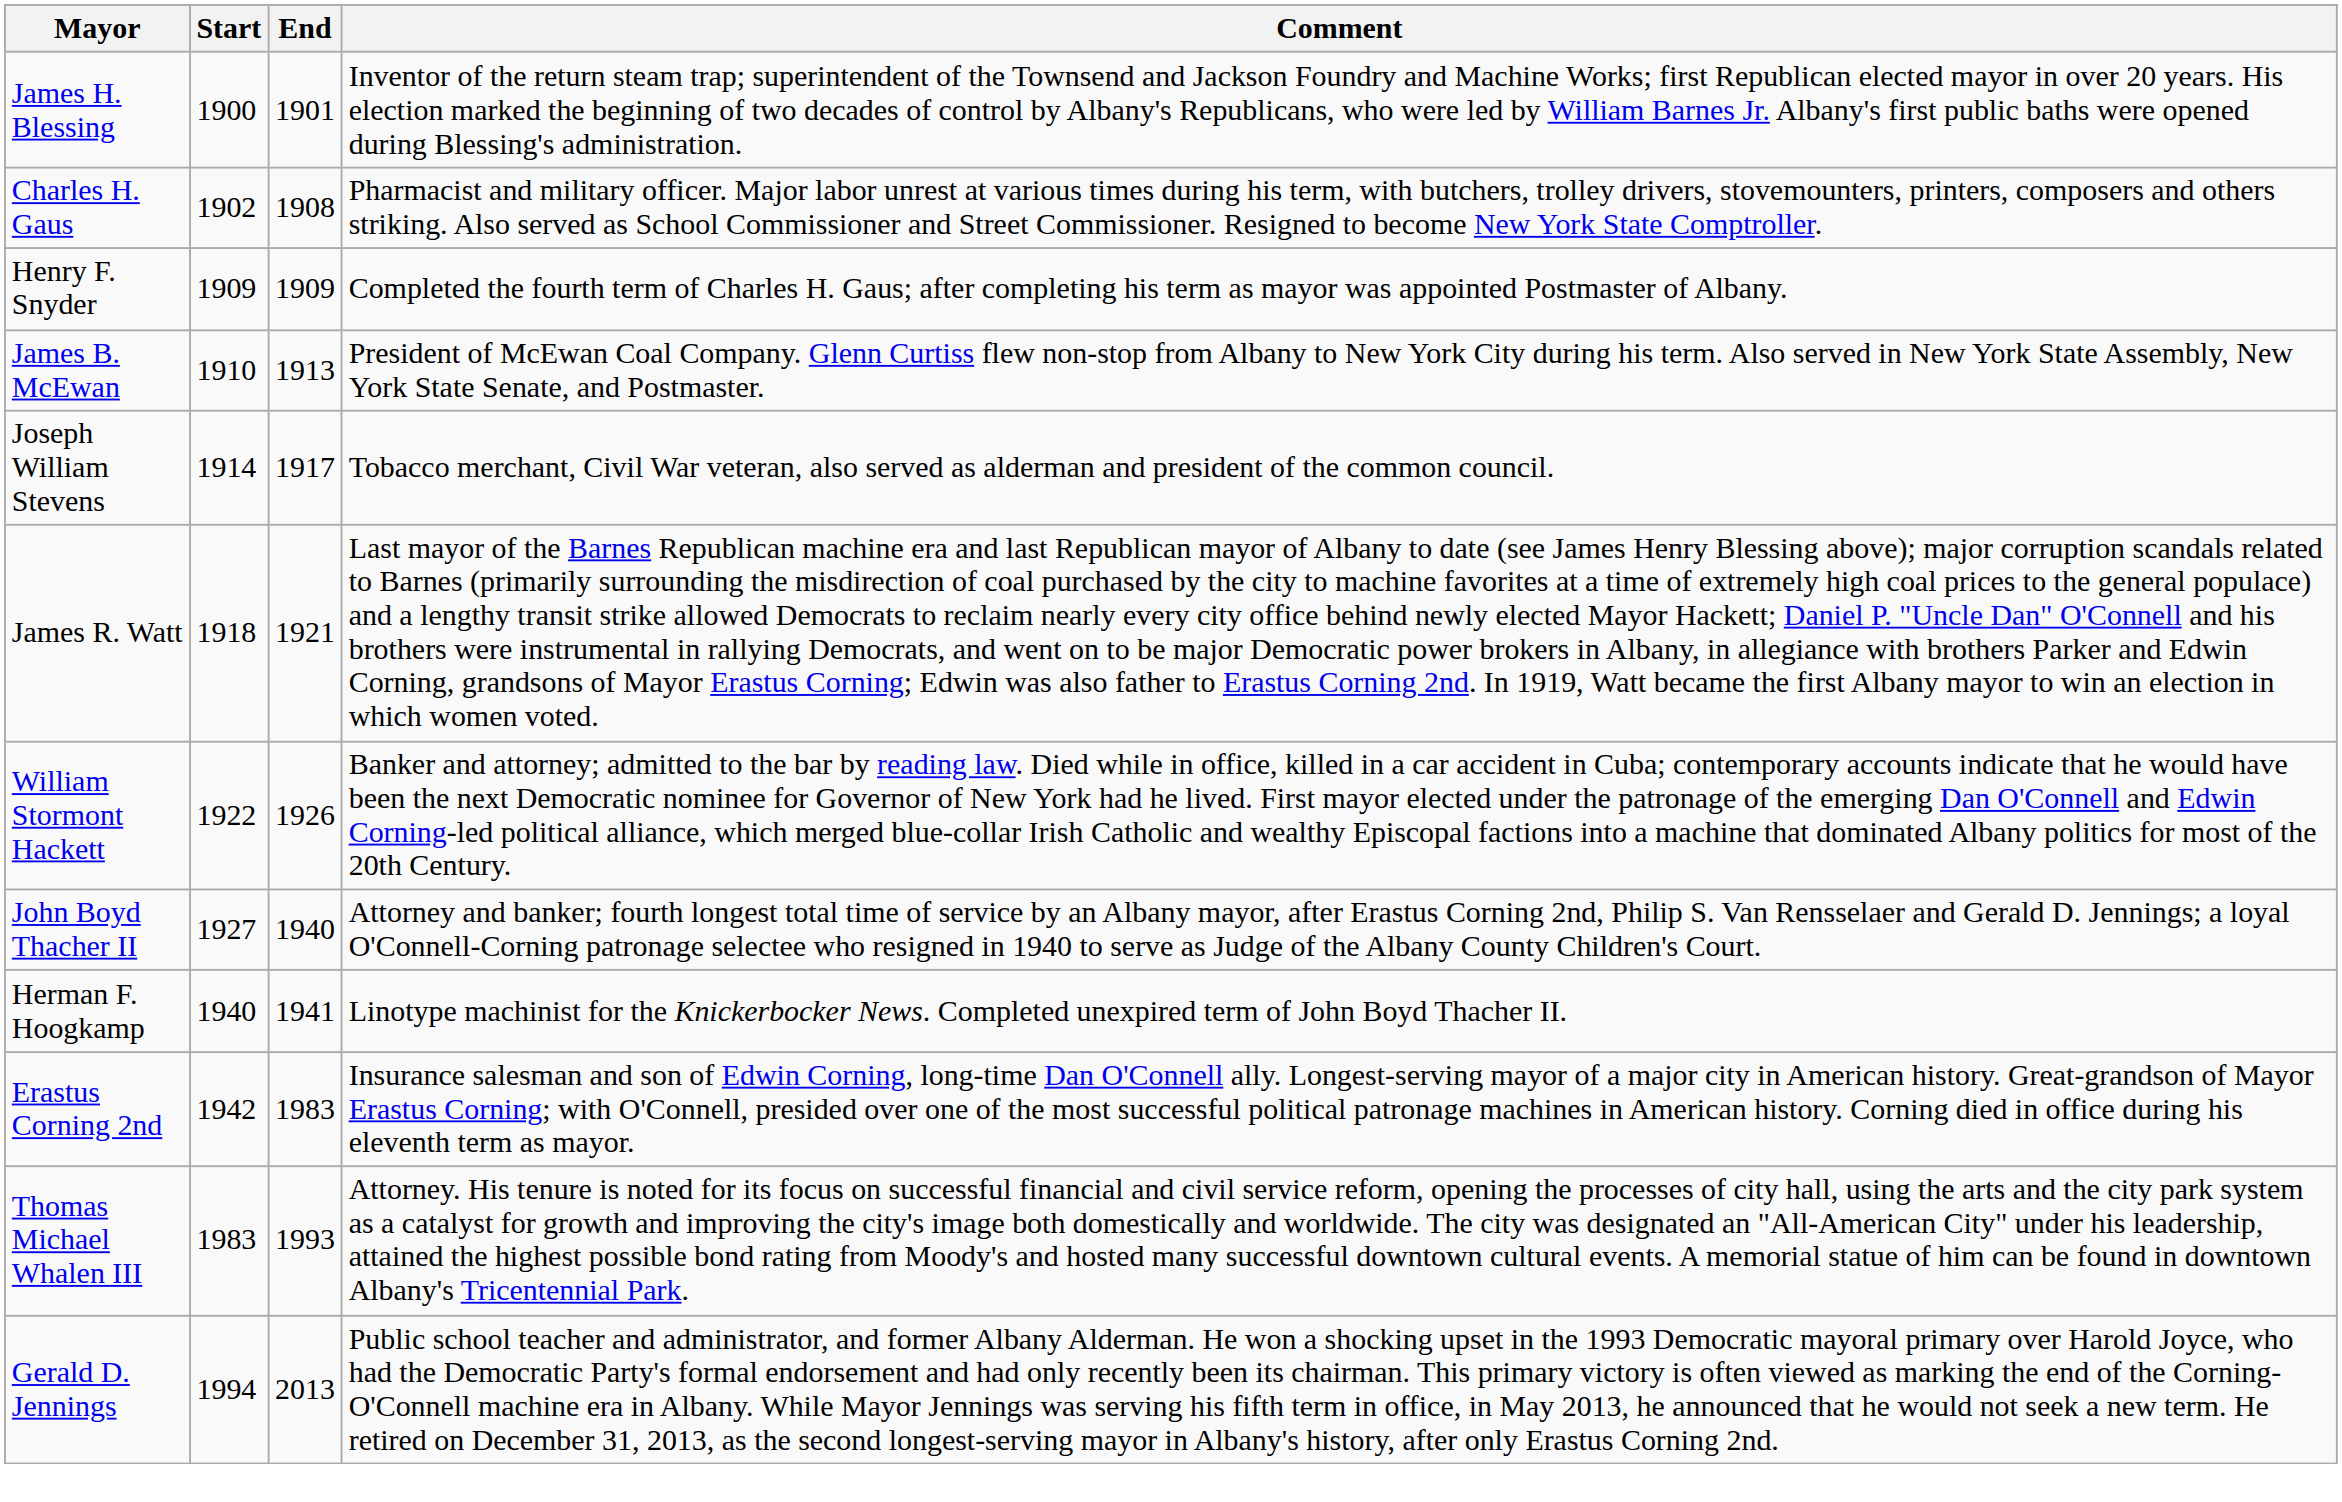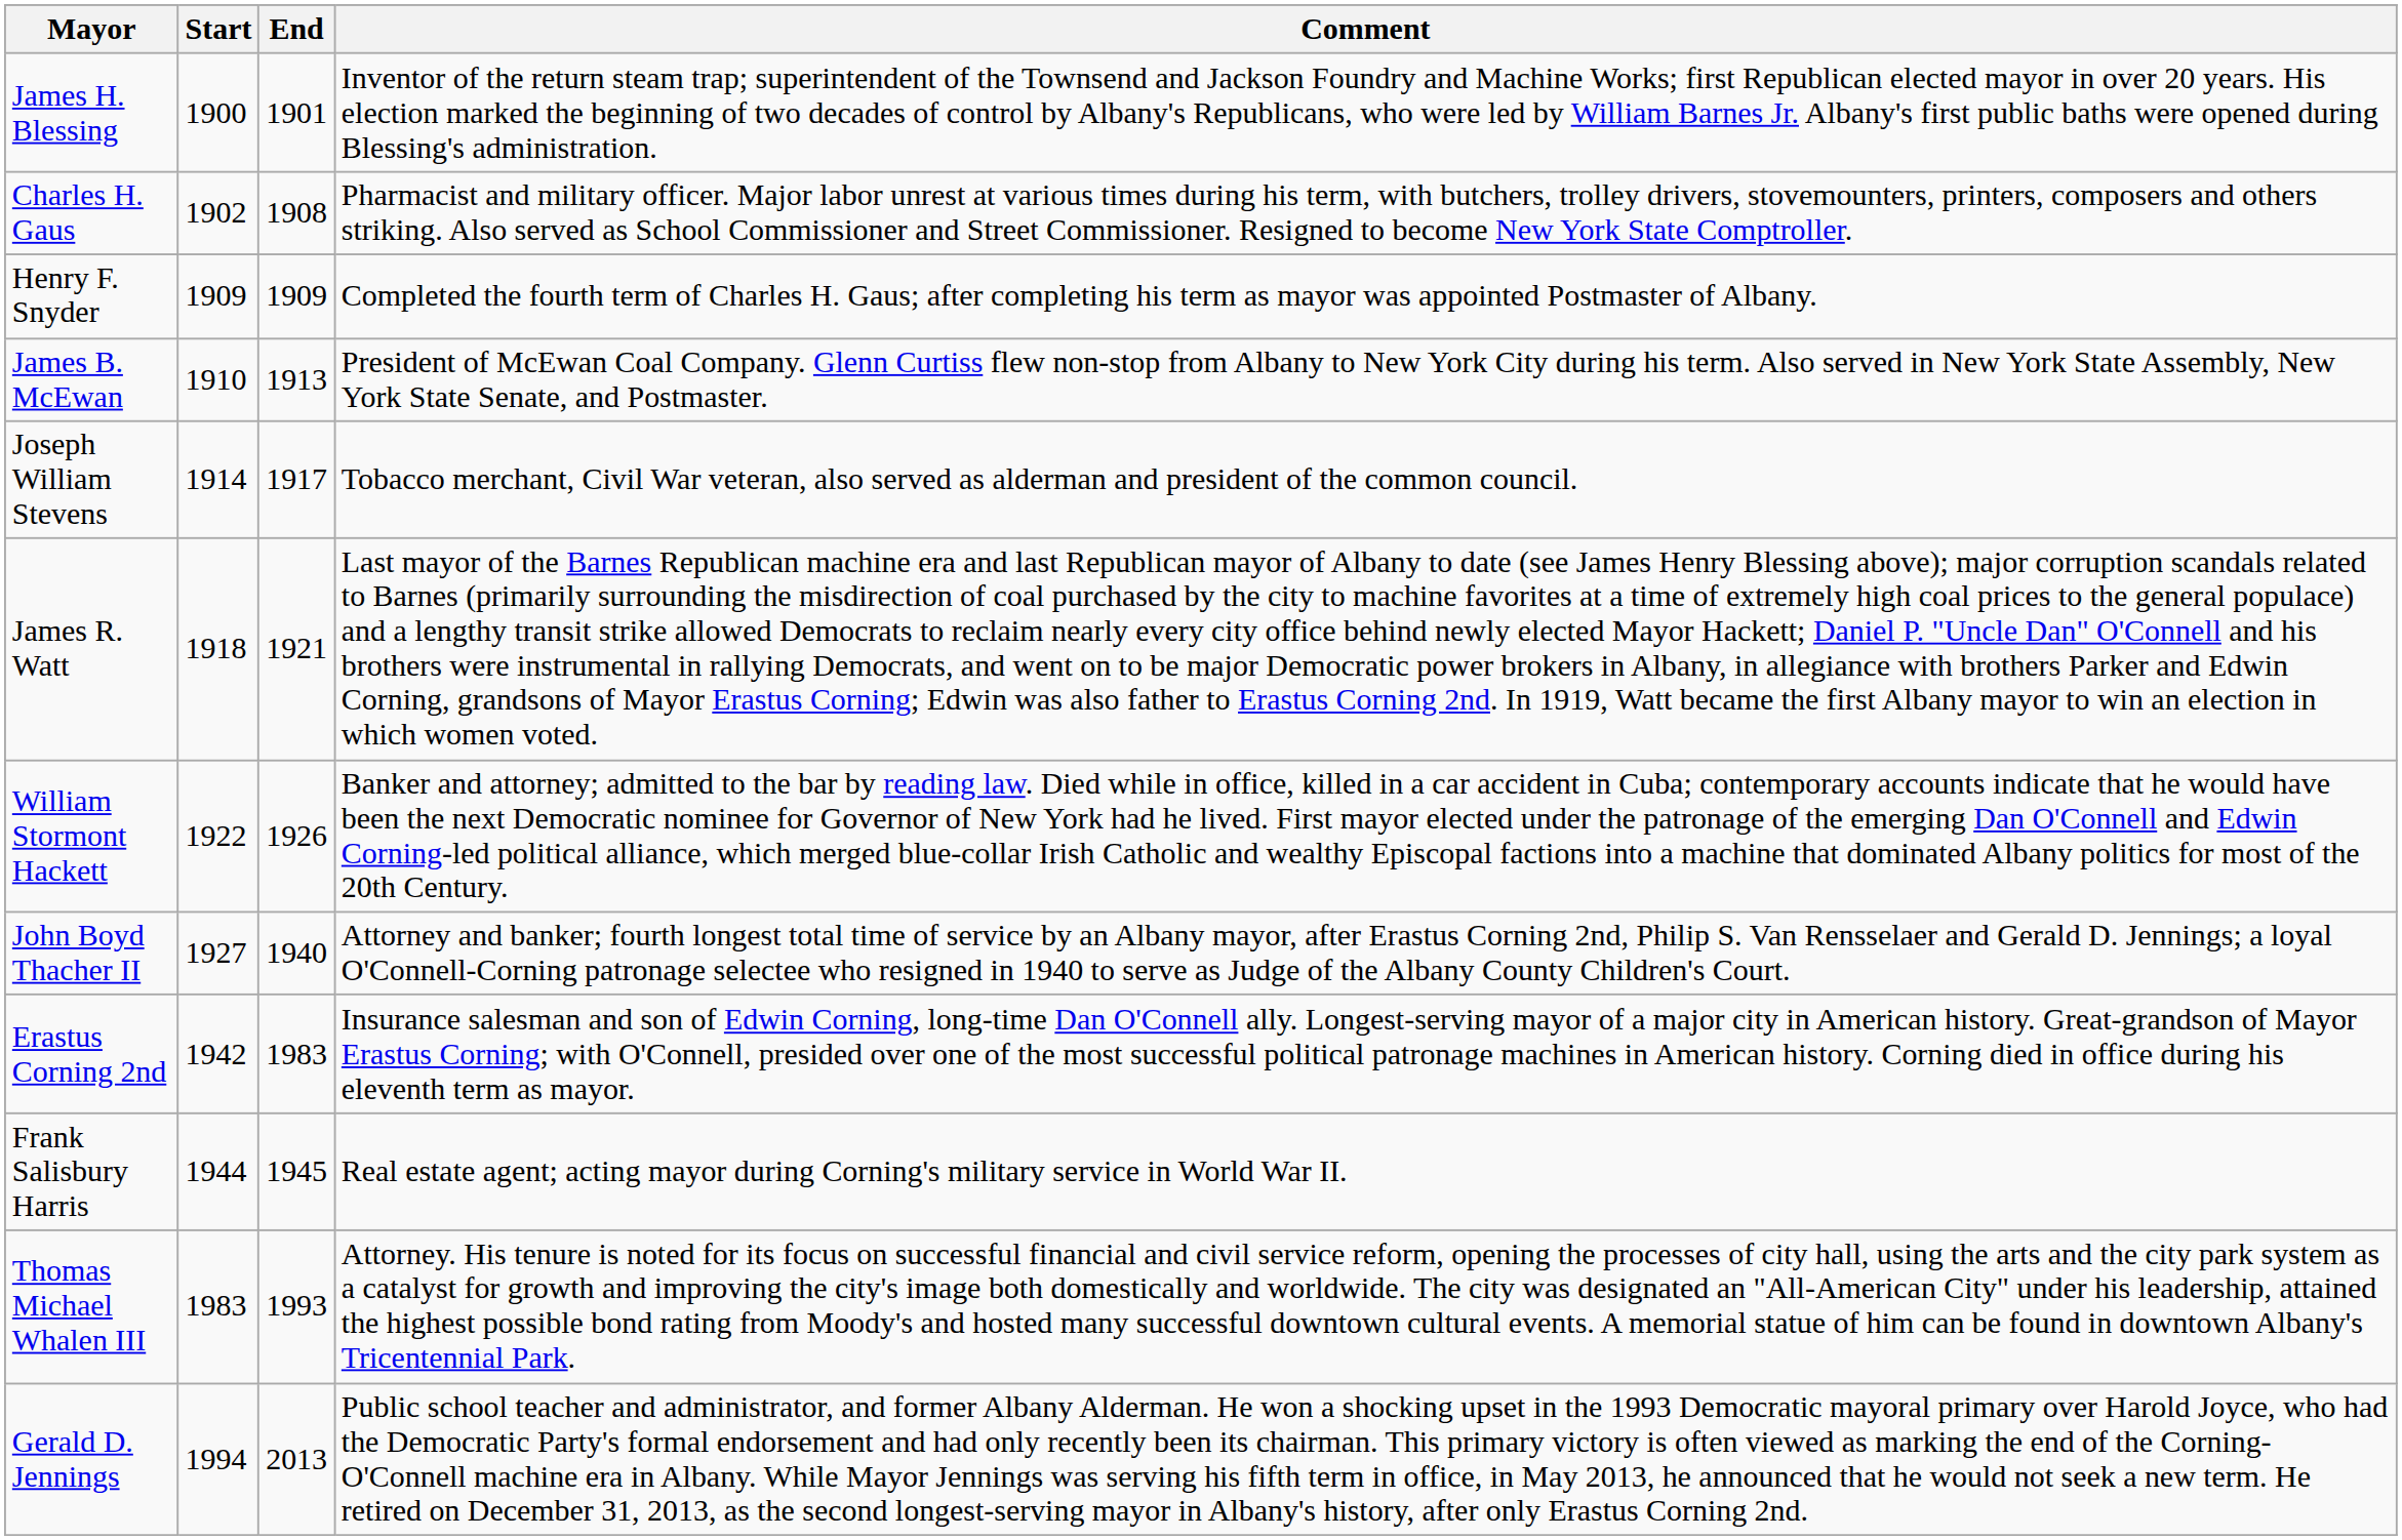 <table class="wikitable">
 <tr>
 <th>Mayor</th>
 <th>Start</th>
 <th>End</th>
 <th>Comment</th>
 </tr>
 <tr>
 <td><a href='#'>James H. Blessing</a></td>
 <td>1900</td>
 <td>1901</td>
 <td>Inventor of the return steam trap; superintendent of the Townsend and Jackson Foundry and Machine Works; first Republican elected mayor in over 20 years. His election marked the beginning of two decades of control by Albany's Republicans, who were led by <a href='#'>William Barnes Jr.</a> Albany's first public baths were opened during Blessing's administration.</td>
 </tr>
 <tr>
 <td><a href='#'>Charles H. Gaus</a></td>
 <td>1902</td>
 <td>1908</td>
 <td>Pharmacist and military officer. Major labor unrest at various times during his term, with butchers, trolley drivers, stovemounters, printers, composers and others striking. Also served as School Commissioner and Street Commissioner. Resigned to become <a href='#'>New York State Comptroller</a>.</td>
 </tr>
 <tr>
 <td>Henry F. Snyder</td>
 <td>1909</td>
 <td>1909</td>
 <td>Completed the fourth term of Charles H. Gaus; after completing his term as mayor was appointed Postmaster of Albany.</td>
 </tr>
 <tr>
 <td><a href='#'>James B. McEwan</a></td>
 <td>1910</td>
 <td>1913</td>
 <td>President of McEwan Coal Company. <a href='#'>Glenn Curtiss</a> flew non-stop from Albany to New York City during his term. Also served in New York State Assembly, New York State Senate, and Postmaster.</td>
 </tr>
 <tr>
 <td>Joseph William Stevens</td>
 <td>1914</td>
 <td>1917</td>
 <td>Tobacco merchant, Civil War veteran, also served as alderman and president of the common council.</td>
 </tr>
 <tr>
 <td>James R. Watt</td>
 <td>1918</td>
 <td>1921</td>
 <td>Last mayor of the <a href='#'>Barnes</a> Republican machine era and last Republican mayor of Albany to date (see James Henry Blessing above); major corruption scandals related to Barnes (primarily surrounding the misdirection of coal purchased by the city to machine favorites at a time of extremely high coal prices to the general populace) and a lengthy transit strike allowed Democrats to reclaim nearly every city office behind newly elected Mayor Hackett; <a href='#'>Daniel P. "Uncle Dan" O'Connell</a> and his brothers were instrumental in rallying Democrats, and went on to be major Democratic power brokers in Albany, in allegiance with brothers Parker and Edwin Corning, grandsons of Mayor <a href='#'>Erastus Corning</a>; Edwin was also father to <a href='#'>Erastus Corning 2nd</a>. In 1919, Watt became the first Albany mayor to win an election in which women voted.</td>
 </tr>
 <tr>
 <td><a href='#'>William Stormont Hackett</a></td>
 <td>1922</td>
 <td>1926</td>
 <td>Banker and attorney; admitted to the bar by <a href='#'>reading law</a>. Died while in office, killed in a car accident in Cuba; contemporary accounts indicate that he would have been the next Democratic nominee for Governor of New York had he lived. First mayor elected under the patronage of the emerging  <a href='#'>Dan O'Connell</a> and <a href='#'>Edwin Corning</a>-led political alliance, which merged blue-collar Irish Catholic and wealthy Episcopal factions into a machine that dominated Albany politics for most of the 20th Century.</td>
 </tr>
 <tr>
 <td><a href='#'>John Boyd Thacher II</a></td>
 <td>1927</td>
 <td>1940</td>
 <td>Attorney and banker; fourth longest total time of service by an Albany mayor, after Erastus Corning 2nd, Philip S. Van Rensselaer and Gerald D. Jennings; a loyal O'Connell-Corning patronage selectee who resigned in 1940 to serve as Judge of the Albany County Children's Court.</td>
 </tr>
 <tr>
-<td>Herman F. Hoogkamp</td>
-<td>1940</td>
-<td>1941</td>
-<td>Linotype machinist for the <em>Knickerbocker News</em>. Completed unexpired term of John Boyd Thacher II.</td>
-</tr>
-<tr>
 <td><a href='#'>Erastus Corning 2nd</a></td>
 <td>1942</td>
 <td>1983</td>
 <td>Insurance salesman and son of <a href='#'>Edwin Corning</a>, long-time <a href='#'>Dan O'Connell</a> ally. Longest-serving mayor of a major city in American history. Great-grandson of Mayor <a href='#'>Erastus Corning</a>; with O'Connell, presided over one of the most successful political patronage machines in American history. Corning died in office during his eleventh term as mayor.</td>
+</tr>
+<tr>
+<td>Frank Salisbury Harris</td>
+<td>1944</td>
+<td>1945</td>
+<td>Real estate agent; acting mayor during Corning's military service in World War II.</td>
 </tr>
 <tr>
 <td><a href='#'>Thomas Michael Whalen III</a></td>
 <td>1983</td>
 <td>1993</td>
 <td>Attorney. His tenure is noted for its focus on successful financial and civil service reform, opening the processes of city hall, using the arts and the city park system as a catalyst for growth and improving the city's image both domestically and worldwide.  The city was designated an "All-American City" under his leadership, attained the highest possible bond rating from Moody's and hosted many successful downtown cultural events. A memorial statue of him can be found in downtown Albany's <a href='#'>Tricentennial Park</a>.</td>
 </tr>
 <tr>
 <td><a href='#'>Gerald D. Jennings</a></td>
 <td>1994</td>
 <td>2013</td>
 <td>Public school teacher and administrator, and former Albany Alderman. He won a shocking upset in the 1993 Democratic mayoral primary over Harold Joyce, who had the Democratic Party's formal endorsement and had only recently been its chairman. This primary victory is often viewed as marking the end of the Corning-O'Connell machine era in Albany.  While Mayor Jennings was serving his fifth term in office, in May 2013, he announced that he would not seek a new term. He retired on December 31, 2013, as the second longest-serving mayor in Albany's history, after only Erastus Corning 2nd.</td>
 </tr>
 </table>
